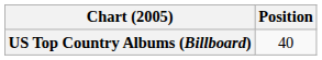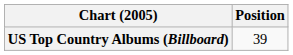 <table class="wikitable plainrowheaders" style="text-align:center">
 <tr>
 <th scope="col">Chart (2005)</th>
 <th scope="col">Position</th>
 </tr>
 <tr>
 <th scope="row">US Top Country Albums (<em>Billboard</em>)</th>
-<td>40</td>
+<td>39</td>
 </tr>
 </table>
